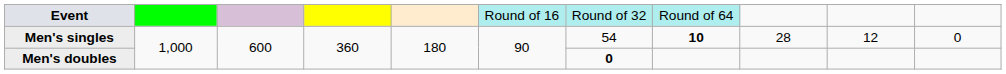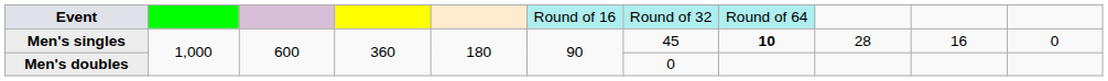 <table class=wikitable style=font-size:90%;text-align:center>
 <tr>
 <td style="width:130px; background:#dfe2e9;"><strong>Event</strong></td>
 <td style="width:80px; background:lime;"></td>
 <td style="width:85px; background:thistle;"></td>
 <td style="width:85px; background:#ff0;"></td>
 <td style="width:85px; background:#ffebcd;"></td>
 <td style="width:85px; background:#afeeee;">Round of 16</td>
 <td style="width:85px; background:#afeeee;">Round of 32</td>
 <td style="width:85px; background:#afeeee;">Round of 64</td>
 <td width=85></td>
 <td width=85></td>
 <td width=85></td>
 </tr>
 <tr>
 <th style="background:#ededed;">Men's singles</th>
 <td rowspan=2>1,000</td>
 <td rowspan=2>600</td>
 <td rowspan=2>360</td>
 <td rowspan=2>180</td>
 <td rowspan=2>90</td>
-<td>54</td>
+<td>45</td>
 <td><strong>10</strong></td>
 <td>28</td>
-<td>12</td>
+<td>16</td>
 <td>0</td>
 </tr>
 <tr>
 <th style="background:#ededed;">Men's doubles</th>
-<td><strong>0</strong></td>
+<td>0</td>
 <td></td>
 <td></td>
 <td></td>
 <td></td>
 </tr>
 </table>
